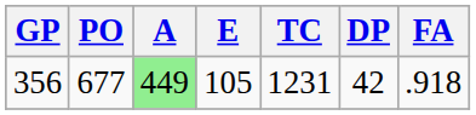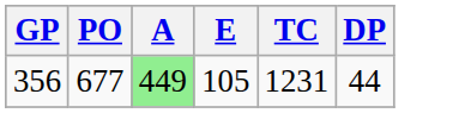 <table class="wikitable">
 <tr>
 <th><a href='#'>GP</a></th>
 <th><a href='#'>PO</a></th>
 <th><a href='#'>A</a></th>
 <th><a href='#'>E</a></th>
 <th><a href='#'>TC</a></th>
 <th><a href='#'>DP</a></th>
-<th><a href='#'>FA</a></th>
 </tr>
 <tr align=center>
 <td>356</td>
 <td>677</td>
 <td style="background: lightgreen;">449</td>
 <td>105</td>
 <td>1231</td>
-<td>42</td>
-<td>.918</td>
+<td>44</td>
 </tr>
 </table>
